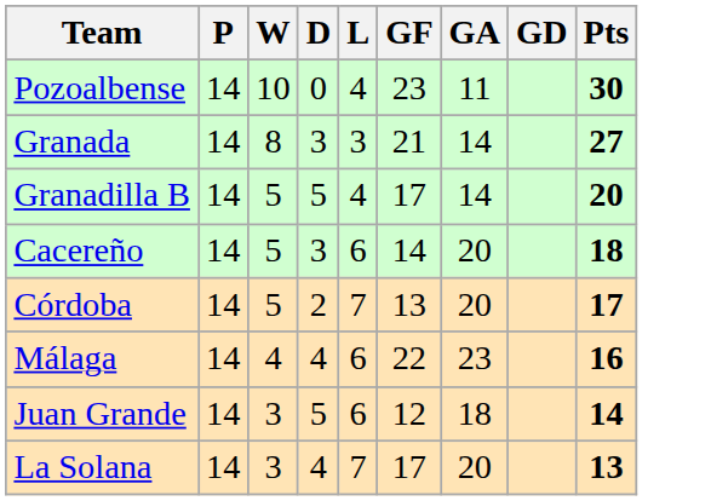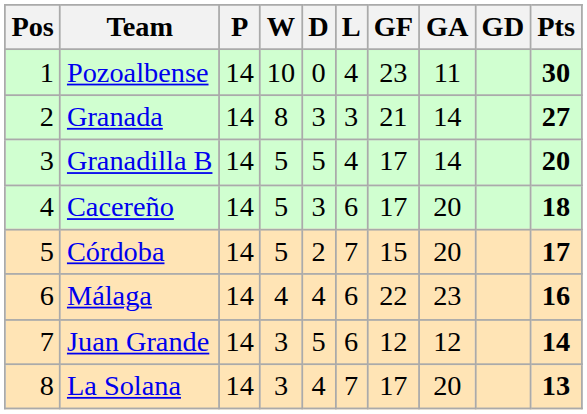 <table class="wikitable sortable" style="text-align: center;">
 <tr>
+<th align="center">Pos</th>
 <th align="center">Team</th>
 <th align="center">P</th>
 <th align="center">W</th>
 <th align="center">D</th>
 <th align="center">L</th>
 <th align="center">GF</th>
 <th align="center">GA</th>
 <th align="center">GD</th>
 <th align="center">Pts</th>
 </tr>
 <tr style="background:#D0FFD0;" align="center">
+<td style="text-align:right;">1</td>
 <td style="text-align:left;"><a href='#'>Pozoalbense</a></td>
 <td>14</td>
 <td>10</td>
 <td>0</td>
 <td>4</td>
 <td>23</td>
 <td>11</td>
 <td></td>
 <td><strong>30</strong></td>
 </tr>
 <tr style="background:#D0FFD0;" align="center">
+<td style="text-align:right;">2</td>
 <td style="text-align:left;"><a href='#'>Granada</a></td>
 <td>14</td>
 <td>8</td>
 <td>3</td>
 <td>3</td>
 <td>21</td>
 <td>14</td>
 <td></td>
 <td><strong>27</strong></td>
 </tr>
 <tr style="background:#D0FFD0;" align="center">
+<td style="text-align:right;">3</td>
 <td style="text-align:left;"><a href='#'>Granadilla B</a></td>
 <td>14</td>
 <td>5</td>
 <td>5</td>
 <td>4</td>
 <td>17</td>
 <td>14</td>
 <td></td>
 <td><strong>20</strong></td>
 </tr>
 <tr style="background:#D0FFD0;" align="center">
+<td style="text-align:right;">4</td>
 <td style="text-align:left;"><a href='#'>Cacereño</a></td>
 <td>14</td>
 <td>5</td>
 <td>3</td>
 <td>6</td>
-<td>14</td>
+<td>17</td>
 <td>20</td>
 <td></td>
 <td><strong>18</strong></td>
 </tr>
 <tr style="background:#FFE4B5;" align="center">
+<td style="text-align:right;">5</td>
 <td style="text-align:left;"><a href='#'>Córdoba</a></td>
 <td>14</td>
 <td>5</td>
 <td>2</td>
 <td>7</td>
-<td>13</td>
+<td>15</td>
 <td>20</td>
 <td></td>
 <td><strong>17</strong></td>
 </tr>
 <tr style="background:#FFE4B5;" align="center">
+<td style="text-align:right;">6</td>
 <td style="text-align:left;"><a href='#'>Málaga</a></td>
 <td>14</td>
 <td>4</td>
 <td>4</td>
 <td>6</td>
 <td>22</td>
 <td>23</td>
 <td></td>
 <td><strong>16</strong></td>
 </tr>
 <tr style="background:#FFE4B5;" align="center">
+<td style="text-align:right;">7</td>
 <td style="text-align:left;"><a href='#'>Juan Grande</a></td>
 <td>14</td>
 <td>3</td>
 <td>5</td>
 <td>6</td>
 <td>12</td>
-<td>18</td>
+<td>12</td>
 <td></td>
 <td><strong>14</strong></td>
 </tr>
 <tr style="background:#FFE4B5;" align="center">
+<td style="text-align:right;">8</td>
 <td style="text-align:left;"><a href='#'>La Solana</a></td>
 <td>14</td>
 <td>3</td>
 <td>4</td>
 <td>7</td>
 <td>17</td>
 <td>20</td>
 <td></td>
 <td><strong>13</strong></td>
 </tr>
 </table>
